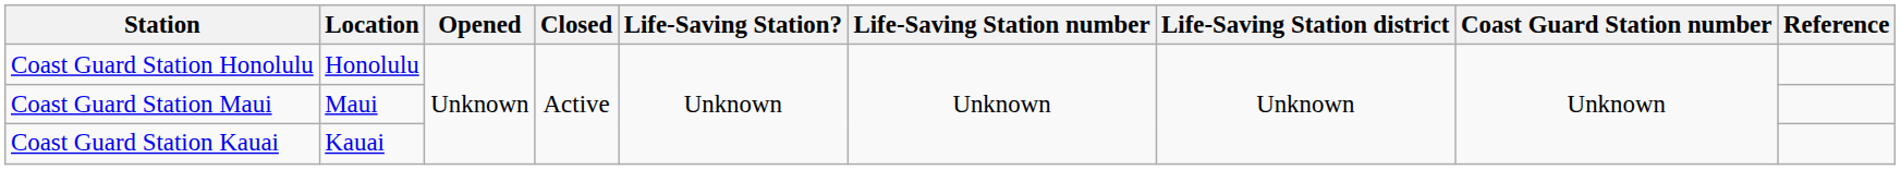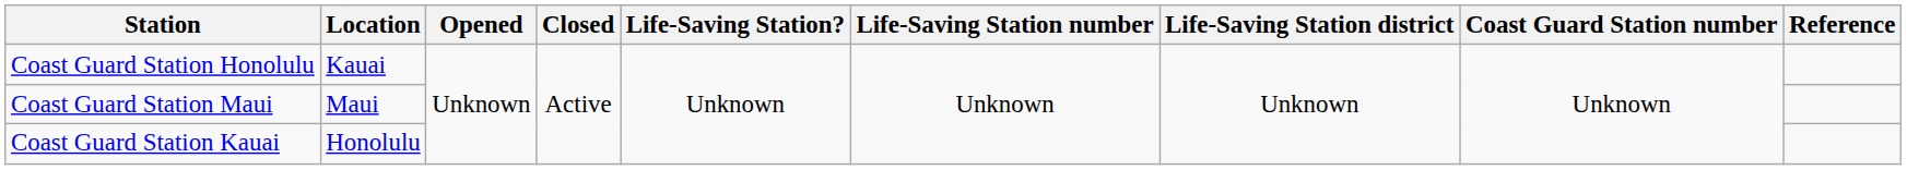 <table class="wikitable sortable" style="text-align:left;">
 <tr>
 <th>Station</th>
 <th>Location</th>
 <th>Opened</th>
 <th>Closed</th>
 <th>Life-Saving Station?</th>
 <th>Life-Saving Station number</th>
 <th>Life-Saving Station district</th>
 <th>Coast Guard Station number</th>
 <th>Reference</th>
 </tr>
 <tr>
 <td><a href='#'>Coast Guard Station Honolulu</a></td>
-<td><a href='#'>Honolulu</a></td>
+<td><a href='#'>Kauai</a></td>
 <td rowspan="3" align="center">Unknown</td>
 <td rowspan="3" align="center">Active</td>
 <td rowspan="3" align="center">Unknown</td>
 <td rowspan="3" align="center">Unknown</td>
 <td rowspan="3" align="center">Unknown</td>
 <td rowspan="3" align="center">Unknown</td>
 <td align="center"></td>
 </tr>
 <tr>
 <td><a href='#'>Coast Guard Station Maui</a></td>
 <td><a href='#'>Maui</a></td>
 <td align="center"></td>
 </tr>
 <tr>
 <td><a href='#'>Coast Guard Station Kauai</a></td>
-<td><a href='#'>Kauai</a></td>
+<td><a href='#'>Honolulu</a></td>
 <td align="center"></td>
 </tr>
 </table>
